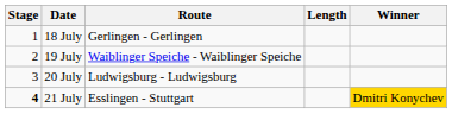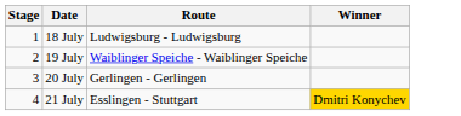 <table class="wikitable sortable">
 <tr>
 <th>Stage</th>
 <th>Date</th>
 <th>Route</th>
-<th>Length</th>
 <th>Winner</th>
 </tr>
 <tr>
 <td align="right">1</td>
 <td>18 July</td>
-<td>Gerlingen - Gerlingen</td>
-<td></td>
+<td>Ludwigsburg - Ludwigsburg</td>
 <td></td>
 </tr>
 <tr>
 <td align="right">2</td>
 <td>19 July</td>
 <td><a href='#'>Waiblinger Speiche</a> - Waiblinger Speiche</td>
 <td></td>
-<td></td>
 </tr>
 <tr>
 <td align="right">3</td>
 <td>20 July</td>
-<td>Ludwigsburg - Ludwigsburg</td>
-<td></td>
+<td>Gerlingen - Gerlingen</td>
 <td></td>
 </tr>
 <tr>
-<td align="right"><strong>4</strong></td>
+<td align="right">4</td>
 <td>21 July</td>
 <td>Esslingen - Stuttgart</td>
-<td></td>
 <td style="background: gold;">Dmitri Konychev</td>
 </tr>
 </table>
